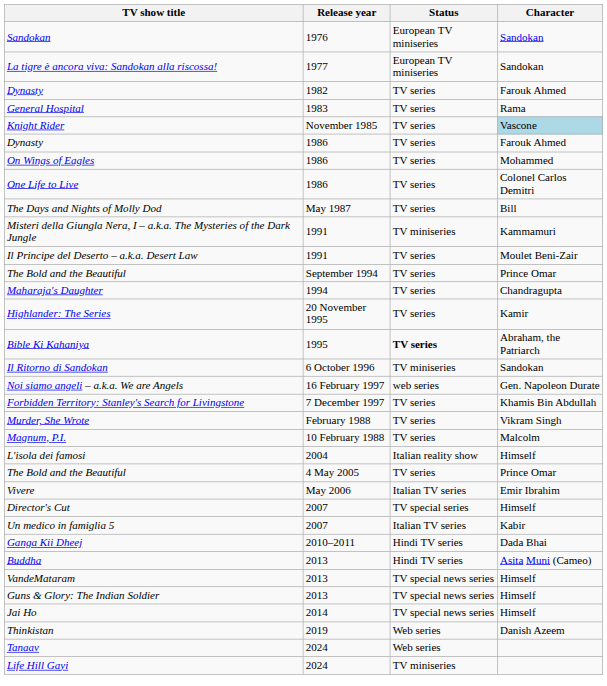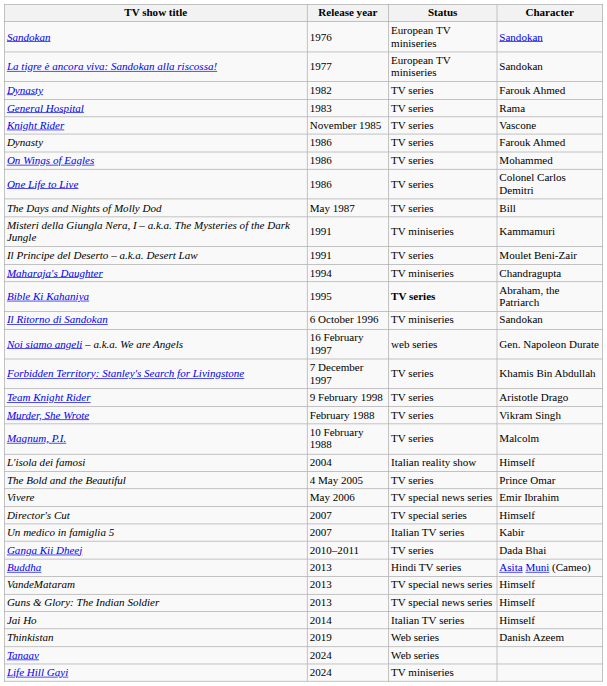 <table class="wikitable">
 <tr>
 <th>TV show title</th>
 <th>Release year</th>
 <th>Status</th>
 <th>Character</th>
 </tr>
 <tr>
 <td><a href='#'><em>Sandokan</em></a></td>
 <td>1976</td>
 <td>European TV miniseries</td>
 <td><a href='#'>Sandokan</a></td>
 </tr>
 <tr>
 <td><em><a href='#'>La tigre è ancora viva: Sandokan alla riscossa!</a></em></td>
 <td>1977</td>
 <td>European TV miniseries</td>
 <td>Sandokan</td>
 </tr>
 <tr>
 <td><a href='#'><em>Dynasty</em></a></td>
 <td>1982</td>
 <td>TV series</td>
 <td>Farouk Ahmed</td>
 </tr>
 <tr>
 <td><em><a href='#'>General Hospital</a></em></td>
 <td>1983</td>
 <td>TV series</td>
 <td>Rama</td>
 </tr>
 <tr>
 <td><em><a href='#'>Knight Rider</a></em></td>
 <td>November 1985</td>
 <td>TV series</td>
-<td style="background: lightblue;">Vascone</td>
+<td>Vascone</td>
 </tr>
 <tr>
 <td><em>Dynasty</em></td>
 <td>1986</td>
 <td>TV series</td>
 <td>Farouk Ahmed</td>
 </tr>
 <tr>
 <td><a href='#'><em>On Wings of Eagles</em></a></td>
 <td>1986</td>
 <td>TV series</td>
 <td>Mohammed</td>
 </tr>
 <tr>
 <td><em><a href='#'>One Life to Live</a></em></td>
 <td>1986</td>
 <td>TV series</td>
 <td>Colonel Carlos Demitri</td>
 </tr>
 <tr>
 <td><em>The Days and Nights of Molly Dod</em></td>
 <td>May 1987</td>
 <td>TV series</td>
 <td>Bill</td>
 </tr>
 <tr>
 <td><em>Misteri della Giungla Nera, I – a.k.a. The Mysteries of the Dark Jungle</em></td>
 <td>1991</td>
 <td>TV miniseries</td>
 <td>Kammamuri</td>
 </tr>
 <tr>
 <td><em>Il Principe del Deserto – a.k.a. Desert Law</em></td>
 <td>1991</td>
 <td>TV series</td>
 <td>Moulet Beni-Zair</td>
 </tr>
 <tr>
-<td><em>The Bold and the Beautiful</em></td>
-<td>September 1994</td>
-<td>TV series</td>
-<td>Prince Omar</td>
-</tr>
-<tr>
 <td><em><a href='#'>Maharaja's Daughter</a></em></td>
 <td>1994</td>
-<td>TV series</td>
+<td>TV miniseries</td>
 <td>Chandragupta</td>
-</tr>
-<tr>
-<td><em><a href='#'>Highlander: The Series</a></em></td>
-<td>20 November 1995</td>
-<td>TV series</td>
-<td>Kamir</td>
 </tr>
 <tr>
 <td><em><a href='#'>Bible Ki Kahaniya</a></em></td>
 <td>1995</td>
 <td><strong>TV series</strong></td>
 <td>Abraham, the Patriarch</td>
 </tr>
 <tr>
 <td><a href='#'><em>Il Ritorno di Sandokan</em></a></td>
 <td>6 October 1996</td>
 <td>TV miniseries</td>
 <td>Sandokan</td>
 </tr>
 <tr>
 <td><em><a href='#'>Noi siamo angeli</a> – a.k.a. We are Angels</em></td>
 <td>16 February 1997</td>
 <td>web series</td>
 <td>Gen. Napoleon Durate</td>
 </tr>
 <tr>
 <td><em><a href='#'>Forbidden Territory: Stanley's Search for Livingstone</a></em></td>
 <td>7 December 1997</td>
 <td>TV series</td>
 <td>Khamis Bin Abdullah</td>
+</tr>
+<tr>
+<td><em><a href='#'>Team Knight Rider</a></em></td>
+<td>9 February 1998</td>
+<td>TV series</td>
+<td>Aristotle Drago</td>
 </tr>
 <tr>
 <td><em><a href='#'>Murder, She Wrote</a></em></td>
 <td>February 1988</td>
 <td>TV series</td>
 <td>Vikram Singh</td>
 </tr>
 <tr>
 <td><em><a href='#'>Magnum, P.I.</a></em></td>
 <td>10 February 1988</td>
 <td>TV series</td>
 <td>Malcolm</td>
 </tr>
 <tr>
 <td><em>L'isola dei famosi</em></td>
 <td>2004</td>
 <td>Italian reality show</td>
 <td>Himself</td>
 </tr>
 <tr>
 <td><em>The Bold and the Beautiful</em></td>
 <td>4 May 2005</td>
 <td>TV series</td>
 <td>Prince Omar</td>
 </tr>
 <tr>
 <td><em>Vivere</em></td>
 <td>May 2006</td>
-<td>Italian TV series</td>
+<td>TV special news series</td>
 <td>Emir Ibrahim</td>
 </tr>
 <tr>
 <td><em>Director's Cut</em></td>
 <td>2007</td>
 <td>TV special series</td>
 <td>Himself</td>
 </tr>
 <tr>
 <td><em>Un medico in famiglia 5</em></td>
 <td>2007</td>
 <td>Italian TV series</td>
 <td>Kabir</td>
 </tr>
 <tr>
 <td><em><a href='#'>Ganga Kii Dheej</a></em></td>
 <td>2010–2011</td>
-<td>Hindi TV series</td>
+<td>TV series</td>
 <td>Dada Bhai</td>
 </tr>
 <tr>
 <td><em><a href='#'>Buddha</a></em></td>
 <td>2013</td>
 <td>Hindi TV series</td>
 <td><a href='#'>Asita</a> <a href='#'>Muni</a> (Cameo)</td>
 </tr>
 <tr>
 <td><em>VandeMataram</em></td>
 <td>2013</td>
 <td>TV special news series</td>
 <td>Himself</td>
 </tr>
 <tr>
 <td><em>Guns & Glory: The Indian Soldier</em></td>
 <td>2013</td>
 <td>TV special news series</td>
 <td>Himself</td>
 </tr>
 <tr>
 <td><em>Jai Ho</em></td>
 <td>2014</td>
-<td>TV special news series</td>
+<td>Italian TV series</td>
 <td>Himself</td>
 </tr>
 <tr>
 <td><em>Thinkistan</em></td>
 <td>2019</td>
 <td>Web series</td>
 <td>Danish Azeem</td>
 </tr>
 <tr>
 <td><em><a href='#'>Tanaav</a></em></td>
 <td>2024</td>
 <td>Web series</td>
 <td></td>
 </tr>
 <tr>
 <td><em><a href='#'>Life Hill Gayi</a></em></td>
 <td>2024</td>
 <td>TV miniseries</td>
 <td></td>
 </tr>
 </table>
